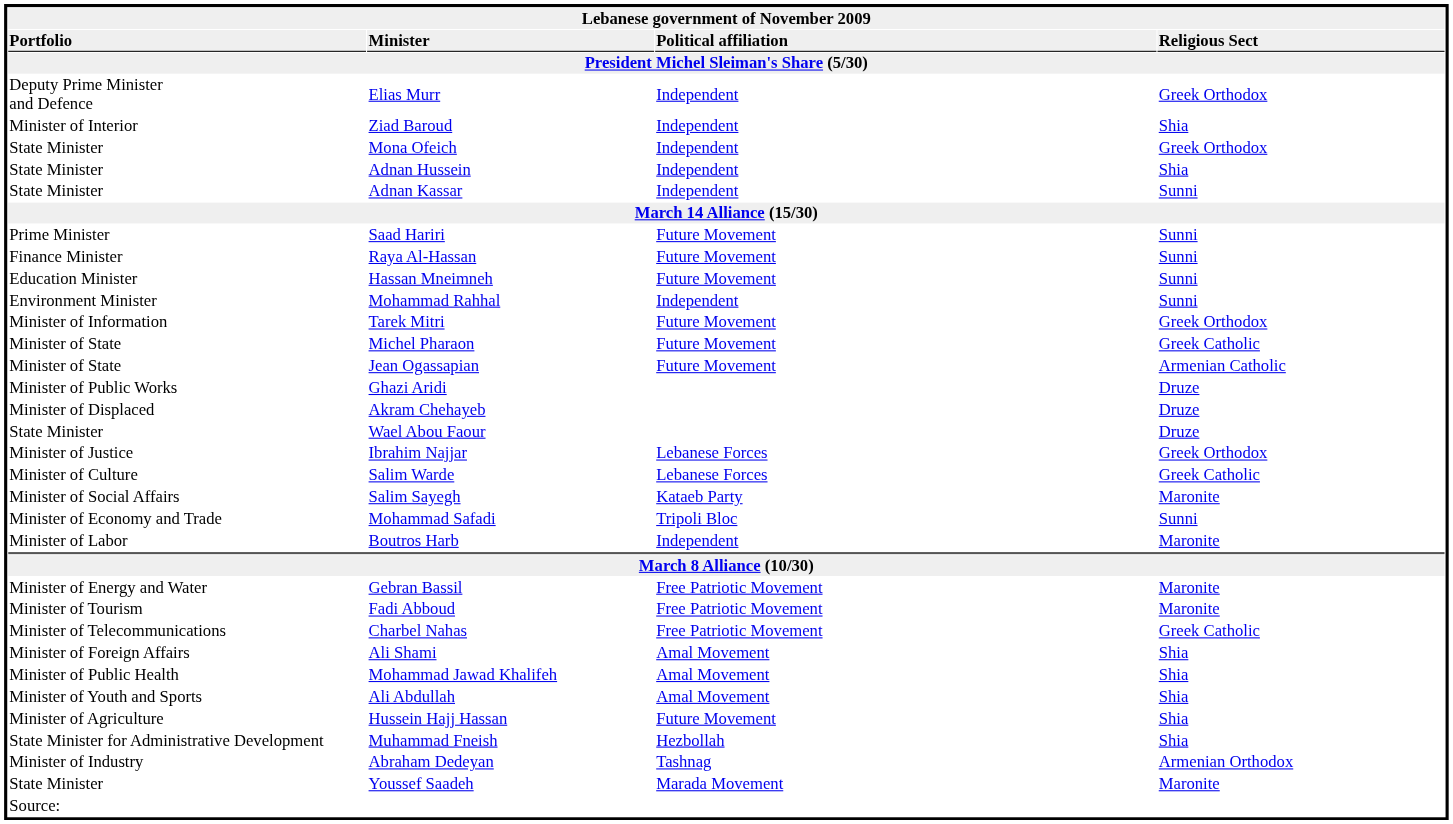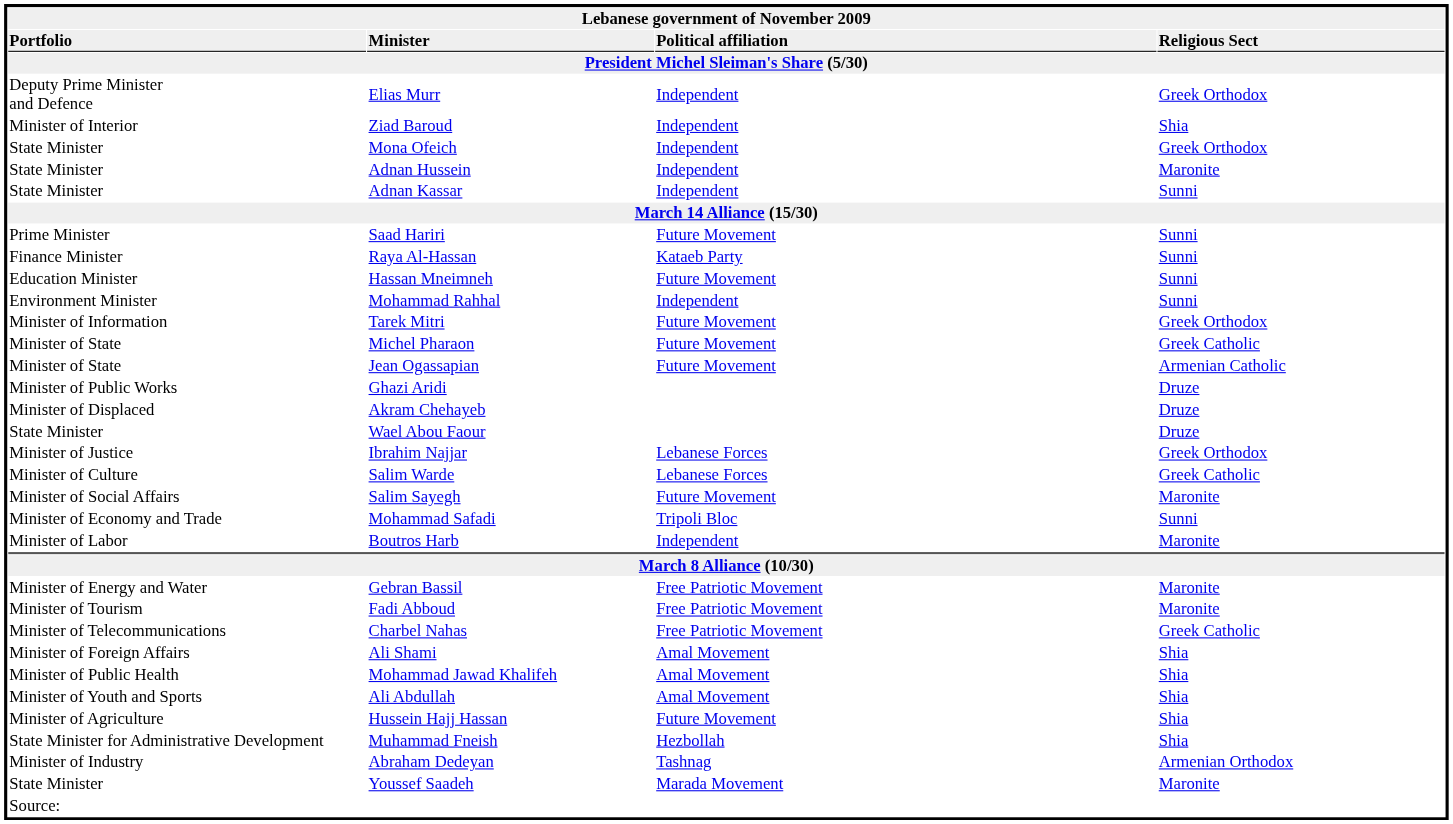 <table width="70%" border="0" align="center" cellpadding=1 cellspacing=1 style="margin:3px; border:3px solid;">
 <tr>
 <td colspan=4 style="text-align:center; background:#efefef"><strong>Lebanese government of November 2009</strong></td>
 </tr>
 <tr>
 <td td width="25%" style="border-bottom:1px solid; background:#efefef;"><strong>Portfolio</strong></td>
 <td td width="20%" style="border-bottom:1px solid; background:#efefef;"><strong>Minister</strong></td>
 <td td width="35%" style="border-bottom:1px solid; background:#efefef;"><strong>Political affiliation</strong></td>
 <td td width="20%" style="border-bottom:1px solid; background:#efefef;"><strong>Religious Sect</strong></td>
 </tr>
 <tr>
 <td colspan=4 style="text-align:center; background:#efefef"><strong><a href='#'>President Michel Sleiman's Share</a> (5/30)</strong></td>
 </tr>
 <tr>
 <td>Deputy Prime Minister <br> and Defence</td>
 <td><a href='#'>Elias Murr</a></td>
 <td> <a href='#'>Independent</a></td>
 <td><a href='#'>Greek Orthodox</a></td>
 </tr>
 <tr>
 <td>Minister of Interior</td>
 <td><a href='#'>Ziad Baroud</a></td>
 <td> <a href='#'>Independent</a></td>
 <td><a href='#'>Shia</a></td>
 </tr>
 <tr>
 <td>State Minister</td>
 <td><a href='#'>Mona Ofeich</a></td>
 <td> <a href='#'>Independent</a></td>
 <td><a href='#'>Greek Orthodox</a></td>
 </tr>
 <tr>
 <td>State Minister</td>
 <td><a href='#'>Adnan Hussein</a></td>
 <td> <a href='#'>Independent</a></td>
-<td><a href='#'>Shia</a></td>
+<td><a href='#'>Maronite</a></td>
 </tr>
 <tr>
 <td>State Minister</td>
 <td><a href='#'>Adnan Kassar</a></td>
 <td> <a href='#'>Independent</a></td>
 <td><a href='#'>Sunni</a></td>
 </tr>
 <tr>
 <td colspan=4 style="text-align:center; background:#efefef"><strong><a href='#'>March 14 Alliance</a> (15/30)</strong></td>
 </tr>
 <tr>
 <td Prime Minister of Lebanon>Prime Minister</td>
 <td><a href='#'>Saad Hariri</a></td>
 <td> <a href='#'>Future Movement</a></td>
 <td><a href='#'>Sunni</a></td>
 </tr>
 <tr>
 <td>Finance Minister</td>
 <td><a href='#'>Raya Al-Hassan</a></td>
-<td> <a href='#'>Future Movement</a></td>
+<td> <a href='#'>Kataeb Party</a></td>
 <td><a href='#'>Sunni</a></td>
 </tr>
 <tr>
 <td>Education Minister</td>
 <td><a href='#'>Hassan Mneimneh</a></td>
 <td> <a href='#'>Future Movement</a></td>
 <td><a href='#'>Sunni</a></td>
 </tr>
 <tr>
 <td>Environment Minister</td>
 <td><a href='#'>Mohammad Rahhal</a></td>
 <td> <a href='#'>Independent</a></td>
 <td><a href='#'>Sunni</a></td>
 </tr>
 <tr>
 <td>Minister of Information</td>
 <td><a href='#'>Tarek Mitri</a></td>
 <td> <a href='#'>Future Movement</a></td>
 <td><a href='#'>Greek Orthodox</a></td>
 </tr>
 <tr>
 <td>Minister of State</td>
 <td><a href='#'>Michel Pharaon</a></td>
 <td> <a href='#'>Future Movement</a></td>
 <td><a href='#'>Greek Catholic</a></td>
 </tr>
 <tr>
 <td>Minister of State</td>
 <td><a href='#'>Jean Ogassapian</a></td>
 <td> <a href='#'>Future Movement</a></td>
 <td><a href='#'>Armenian Catholic</a></td>
 </tr>
 <tr>
 <td>Minister of Public Works</td>
 <td><a href='#'>Ghazi Aridi</a></td>
 <td> </td>
 <td><a href='#'>Druze</a></td>
 </tr>
 <tr>
 <td>Minister of Displaced</td>
 <td><a href='#'>Akram Chehayeb</a></td>
 <td> </td>
 <td><a href='#'>Druze</a></td>
 </tr>
 <tr>
 <td>State Minister</td>
 <td><a href='#'>Wael Abou Faour</a></td>
 <td> </td>
 <td><a href='#'>Druze</a></td>
 </tr>
 <tr>
 <td>Minister of Justice</td>
 <td><a href='#'>Ibrahim Najjar</a></td>
 <td> <a href='#'>Lebanese Forces</a></td>
 <td><a href='#'>Greek Orthodox</a></td>
 </tr>
 <tr>
 <td>Minister of Culture</td>
 <td><a href='#'>Salim Warde</a></td>
 <td> <a href='#'>Lebanese Forces</a></td>
 <td><a href='#'>Greek Catholic</a></td>
 </tr>
 <tr>
 <td>Minister of Social Affairs</td>
 <td><a href='#'>Salim Sayegh</a></td>
-<td> <a href='#'>Kataeb Party</a></td>
+<td> <a href='#'>Future Movement</a></td>
 <td><a href='#'>Maronite</a></td>
 </tr>
 <tr>
 <td>Minister of Economy and Trade</td>
 <td><a href='#'>Mohammad Safadi</a></td>
 <td> <a href='#'>Tripoli Bloc</a></td>
 <td><a href='#'>Sunni</a></td>
 </tr>
 <tr>
 <td>Minister of Labor</td>
 <td><a href='#'>Boutros Harb</a></td>
 <td> <a href='#'>Independent</a></td>
 <td><a href='#'>Maronite</a></td>
 </tr>
 <tr>
 <td colspan="5" style="background:#555;"></td>
 </tr>
 <tr>
 <td colspan=4 style="text-align:center; background:#efefef"><strong><a href='#'>March 8 Alliance</a> (10/30)</strong></td>
 </tr>
 <tr>
 <td>Minister of Energy and Water</td>
 <td><a href='#'>Gebran Bassil</a></td>
 <td> <a href='#'>Free Patriotic Movement</a></td>
 <td><a href='#'>Maronite</a></td>
 </tr>
 <tr>
 <td>Minister of Tourism</td>
 <td><a href='#'>Fadi Abboud</a></td>
 <td> <a href='#'>Free Patriotic Movement</a></td>
 <td><a href='#'>Maronite</a></td>
 </tr>
 <tr>
 <td>Minister of Telecommunications</td>
 <td><a href='#'>Charbel Nahas</a></td>
 <td> <a href='#'>Free Patriotic Movement</a></td>
 <td><a href='#'>Greek Catholic</a></td>
 </tr>
 <tr>
 <td>Minister of Foreign Affairs</td>
 <td><a href='#'>Ali Shami</a></td>
 <td> <a href='#'>Amal Movement</a></td>
 <td><a href='#'>Shia</a></td>
 </tr>
 <tr>
 <td>Minister of Public Health</td>
 <td><a href='#'>Mohammad Jawad Khalifeh</a></td>
 <td> <a href='#'>Amal Movement</a></td>
 <td><a href='#'>Shia</a></td>
 </tr>
 <tr>
 <td>Minister of Youth and Sports</td>
 <td><a href='#'>Ali Abdullah</a></td>
 <td> <a href='#'>Amal Movement</a></td>
 <td><a href='#'>Shia</a></td>
 </tr>
 <tr>
 <td>Minister of Agriculture</td>
 <td><a href='#'>Hussein Hajj Hassan</a></td>
 <td> <a href='#'>Future Movement</a></td>
 <td><a href='#'>Shia</a></td>
 </tr>
 <tr>
 <td>State Minister for Administrative Development</td>
 <td><a href='#'>Muhammad Fneish</a></td>
 <td> <a href='#'>Hezbollah</a></td>
 <td><a href='#'>Shia</a></td>
 </tr>
 <tr>
 <td>Minister of Industry</td>
 <td><a href='#'>Abraham Dedeyan</a></td>
 <td> <a href='#'>Tashnag</a></td>
 <td><a href='#'>Armenian Orthodox</a></td>
 </tr>
 <tr>
 <td>State Minister</td>
 <td><a href='#'>Youssef Saadeh</a></td>
 <td> <a href='#'>Marada Movement</a></td>
 <td><a href='#'>Maronite</a></td>
 </tr>
 <tr>
 <td colspan="3">Source:</td>
 </tr>
 </table>
